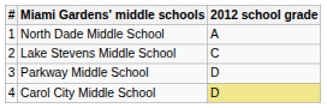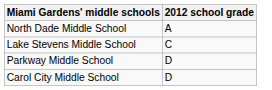 <table class="wikitable">
 <tr>
-<th>#</th>
 <th>Miami Gardens' middle schools</th>
 <th>2012 school grade</th>
 </tr>
 <tr>
-<td>1</td>
 <td>North Dade Middle School</td>
 <td>A</td>
 </tr>
 <tr>
-<td>2</td>
 <td>Lake Stevens Middle School</td>
 <td>C</td>
 </tr>
 <tr>
-<td>3</td>
 <td>Parkway Middle School</td>
 <td>D</td>
 </tr>
 <tr>
-<td>4</td>
 <td>Carol City Middle School</td>
-<td style="background: khaki;">D</td>
+<td>D</td>
 </tr>
 </table>
